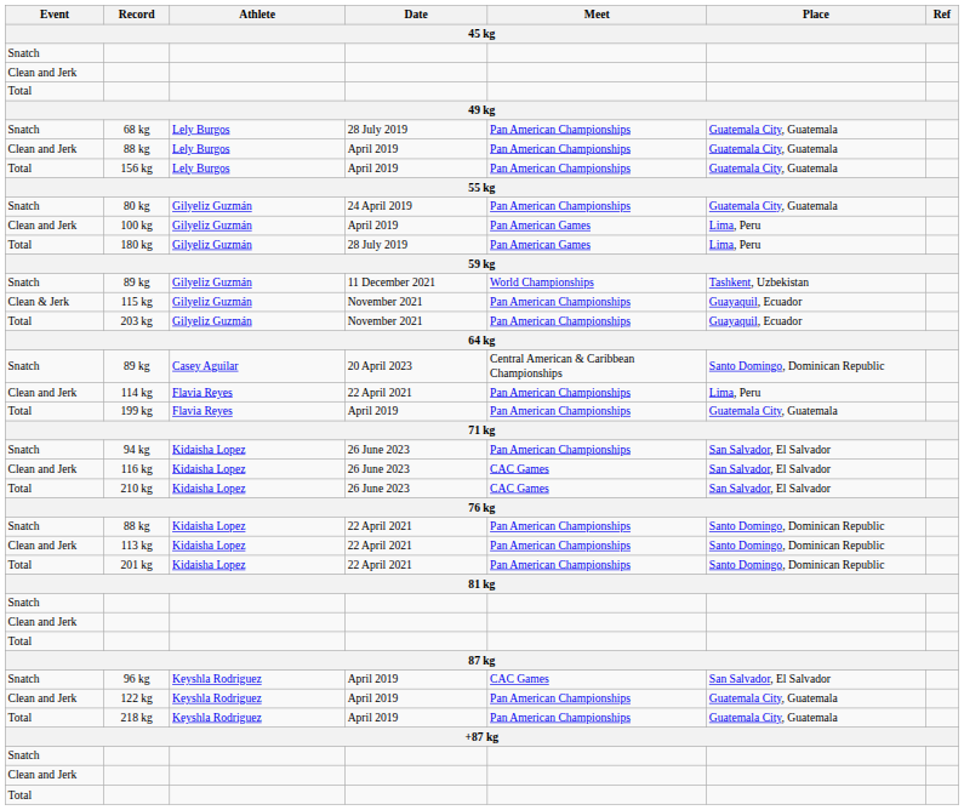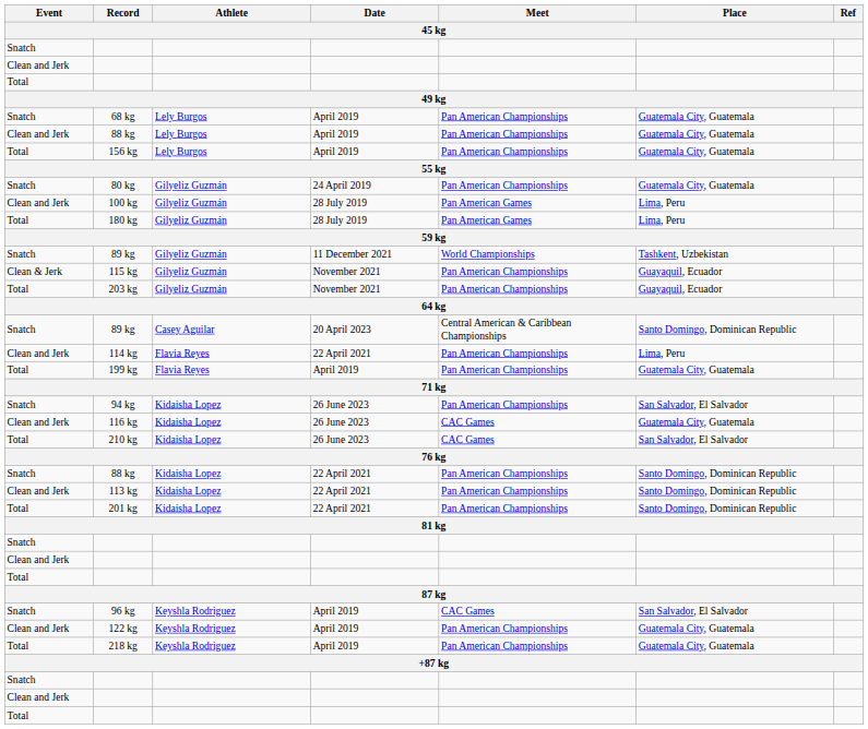 <table class="wikitable" style="font-size:95%;">
 <tr>
 <th width=9%>Event</th>
 <th width=6%>Record</th>
 <th width=16%>Athlete</th>
 <th width=13%>Date</th>
 <th width=20%>Meet</th>
 <th width=20%>Place</th>
 <th width=3%>Ref</th>
 </tr>
 <tr bgcolor="#DDDDDD">
 <th colspan="7">45 kg</th>
 </tr>
 <tr>
 <td>Snatch</td>
 <td align="center"></td>
 <td></td>
 <td></td>
 <td></td>
 <td></td>
 <td></td>
 </tr>
 <tr>
 <td>Clean and Jerk</td>
 <td align="center"></td>
 <td></td>
 <td></td>
 <td></td>
 <td></td>
 <td></td>
 </tr>
 <tr>
 <td>Total</td>
 <td align="center"></td>
 <td></td>
 <td></td>
 <td></td>
 <td></td>
 <td></td>
 </tr>
 <tr bgcolor="#DDDDDD">
 <th colspan="7">49 kg</th>
 </tr>
 <tr>
 <td>Snatch</td>
 <td align="center">68 kg</td>
 <td><a href='#'>Lely Burgos</a></td>
-<td>28 July 2019</td>
+<td>April 2019</td>
 <td><a href='#'>Pan American Championships</a></td>
 <td><a href='#'>Guatemala City</a>, Guatemala</td>
 <td></td>
 </tr>
 <tr>
 <td>Clean and Jerk</td>
 <td align="center">88 kg</td>
 <td><a href='#'>Lely Burgos</a></td>
 <td>April 2019</td>
 <td><a href='#'>Pan American Championships</a></td>
 <td><a href='#'>Guatemala City</a>, Guatemala</td>
 <td></td>
 </tr>
 <tr>
 <td>Total</td>
 <td align="center">156 kg</td>
 <td><a href='#'>Lely Burgos</a></td>
 <td>April 2019</td>
 <td><a href='#'>Pan American Championships</a></td>
 <td><a href='#'>Guatemala City</a>, Guatemala</td>
 <td></td>
 </tr>
 <tr bgcolor="#DDDDDD">
 <th colspan="7">55 kg</th>
 </tr>
 <tr>
 <td>Snatch</td>
 <td align="center">80 kg</td>
 <td><a href='#'>Gilyeliz Guzmán</a></td>
 <td>24 April 2019</td>
 <td><a href='#'>Pan American Championships</a></td>
 <td><a href='#'>Guatemala City</a>, Guatemala</td>
 <td></td>
 </tr>
 <tr>
 <td>Clean and Jerk</td>
 <td align="center">100 kg</td>
 <td><a href='#'>Gilyeliz Guzmán</a></td>
-<td>April 2019</td>
+<td>28 July 2019</td>
 <td><a href='#'>Pan American Games</a></td>
 <td><a href='#'>Lima</a>, Peru</td>
 <td></td>
 </tr>
 <tr>
 <td>Total</td>
 <td align="center">180 kg</td>
 <td><a href='#'>Gilyeliz Guzmán</a></td>
 <td>28 July 2019</td>
 <td><a href='#'>Pan American Games</a></td>
 <td><a href='#'>Lima</a>, Peru</td>
 <td></td>
 </tr>
 <tr bgcolor="#DDDDDD">
 <th colspan="7">59 kg</th>
 </tr>
 <tr>
 <td>Snatch</td>
 <td align="center">89 kg</td>
 <td><a href='#'>Gilyeliz Guzmán</a></td>
 <td>11 December 2021</td>
 <td><a href='#'>World Championships</a></td>
 <td><a href='#'>Tashkent</a>, Uzbekistan</td>
 <td></td>
 </tr>
 <tr>
 <td>Clean & Jerk</td>
 <td align="center">115 kg</td>
 <td><a href='#'>Gilyeliz Guzmán</a></td>
 <td>November 2021</td>
 <td><a href='#'>Pan American Championships</a></td>
 <td><a href='#'>Guayaquil</a>, Ecuador</td>
 <td></td>
 </tr>
 <tr>
 <td>Total</td>
 <td align="center">203 kg</td>
 <td><a href='#'>Gilyeliz Guzmán</a></td>
 <td>November 2021</td>
 <td><a href='#'>Pan American Championships</a></td>
 <td><a href='#'>Guayaquil</a>, Ecuador</td>
 <td></td>
 </tr>
 <tr bgcolor="#DDDDDD">
 <th colspan="7">64 kg</th>
 </tr>
 <tr>
 <td>Snatch</td>
 <td align="center">89 kg</td>
 <td><a href='#'>Casey Aguilar</a></td>
 <td>20 April 2023</td>
 <td>Central American & Caribbean Championships</td>
 <td><a href='#'>Santo Domingo</a>, Dominican Republic</td>
 <td></td>
 </tr>
 <tr>
 <td>Clean and Jerk</td>
 <td align="center">114 kg</td>
 <td><a href='#'>Flavia Reyes</a></td>
 <td>22 April 2021</td>
 <td><a href='#'>Pan American Championships</a></td>
 <td><a href='#'>Lima</a>, Peru</td>
 <td></td>
 </tr>
 <tr>
 <td>Total</td>
 <td align="center">199 kg</td>
 <td><a href='#'>Flavia Reyes</a></td>
 <td>April 2019</td>
 <td><a href='#'>Pan American Championships</a></td>
 <td><a href='#'>Guatemala City</a>, Guatemala</td>
 <td></td>
 </tr>
 <tr bgcolor="#DDDDDD">
 <th colspan="7">71 kg</th>
 </tr>
 <tr>
 <td>Snatch</td>
 <td align="center">94 kg</td>
 <td><a href='#'>Kidaisha Lopez</a></td>
 <td>26 June 2023</td>
 <td><a href='#'>Pan American Championships</a></td>
 <td><a href='#'>San Salvador</a>, El Salvador</td>
 <td></td>
 </tr>
 <tr>
 <td>Clean and Jerk</td>
 <td align="center">116 kg</td>
 <td><a href='#'>Kidaisha Lopez</a></td>
 <td>26 June 2023</td>
 <td><a href='#'>CAC Games</a></td>
-<td><a href='#'>San Salvador</a>, El Salvador</td>
+<td><a href='#'>Guatemala City</a>, Guatemala</td>
 <td></td>
 </tr>
 <tr>
 <td>Total</td>
 <td align="center">210 kg</td>
 <td><a href='#'>Kidaisha Lopez</a></td>
 <td>26 June 2023</td>
 <td><a href='#'>CAC Games</a></td>
 <td><a href='#'>San Salvador</a>, El Salvador</td>
 <td></td>
 </tr>
 <tr bgcolor="#DDDDDD">
 <th colspan="7">76 kg</th>
 </tr>
 <tr>
 <td>Snatch</td>
 <td align="center">88 kg</td>
 <td><a href='#'>Kidaisha Lopez</a></td>
 <td>22 April 2021</td>
 <td><a href='#'>Pan American Championships</a></td>
 <td><a href='#'>Santo Domingo</a>, Dominican Republic</td>
 <td></td>
 </tr>
 <tr>
 <td>Clean and Jerk</td>
 <td align="center">113 kg</td>
 <td><a href='#'>Kidaisha Lopez</a></td>
 <td>22 April 2021</td>
 <td><a href='#'>Pan American Championships</a></td>
 <td><a href='#'>Santo Domingo</a>, Dominican Republic</td>
 <td></td>
 </tr>
 <tr>
 <td>Total</td>
 <td align="center">201 kg</td>
 <td><a href='#'>Kidaisha Lopez</a></td>
 <td>22 April 2021</td>
 <td><a href='#'>Pan American Championships</a></td>
 <td><a href='#'>Santo Domingo</a>, Dominican Republic</td>
 <td></td>
 </tr>
 <tr bgcolor="#DDDDDD">
 <th colspan="7">81 kg</th>
 </tr>
 <tr>
 <td>Snatch</td>
 <td align="center"></td>
 <td></td>
 <td></td>
 <td></td>
 <td></td>
 <td></td>
 </tr>
 <tr>
 <td>Clean and Jerk</td>
 <td align="center"></td>
 <td></td>
 <td></td>
 <td></td>
 <td></td>
 <td></td>
 </tr>
 <tr>
 <td>Total</td>
 <td align="center"></td>
 <td></td>
 <td></td>
 <td></td>
 <td></td>
 <td></td>
 </tr>
 <tr bgcolor="#DDDDDD">
 <th colspan="7">87 kg</th>
 </tr>
 <tr>
 <td>Snatch</td>
 <td align="center">96 kg</td>
 <td><a href='#'>Keyshla Rodriguez</a></td>
 <td>April 2019</td>
 <td><a href='#'>CAC Games</a></td>
 <td><a href='#'>San Salvador</a>, El Salvador</td>
 <td></td>
 </tr>
 <tr>
 <td>Clean and Jerk</td>
 <td align="center">122 kg</td>
 <td><a href='#'>Keyshla Rodriguez</a></td>
 <td>April 2019</td>
 <td><a href='#'>Pan American Championships</a></td>
 <td><a href='#'>Guatemala City</a>, Guatemala</td>
 <td></td>
 </tr>
 <tr>
 <td>Total</td>
 <td align="center">218 kg</td>
 <td><a href='#'>Keyshla Rodriguez</a></td>
 <td>April 2019</td>
 <td><a href='#'>Pan American Championships</a></td>
 <td><a href='#'>Guatemala City</a>, Guatemala</td>
 <td></td>
 </tr>
 <tr bgcolor="#DDDDDD">
 <th colspan="7">+87 kg</th>
 </tr>
 <tr>
 <td>Snatch</td>
 <td align="center"></td>
 <td></td>
 <td></td>
 <td></td>
 <td></td>
 <td></td>
 </tr>
 <tr>
 <td>Clean and Jerk</td>
 <td align="center"></td>
 <td></td>
 <td></td>
 <td></td>
 <td></td>
 <td></td>
 </tr>
 <tr>
 <td>Total</td>
 <td align="center"></td>
 <td></td>
 <td></td>
 <td></td>
 <td></td>
 <td></td>
 </tr>
 </table>
